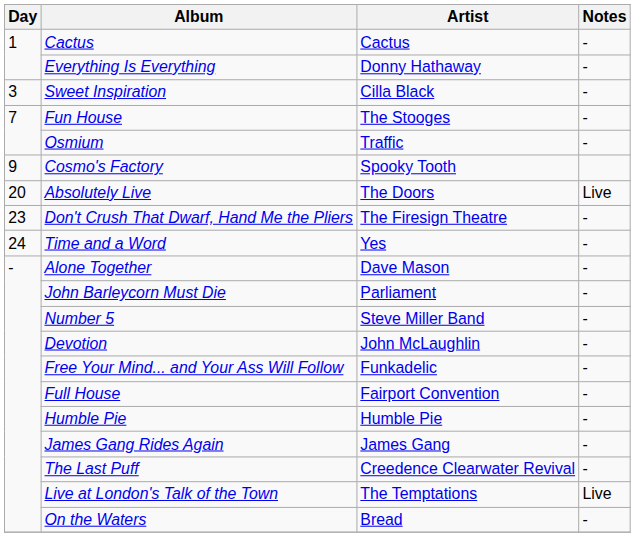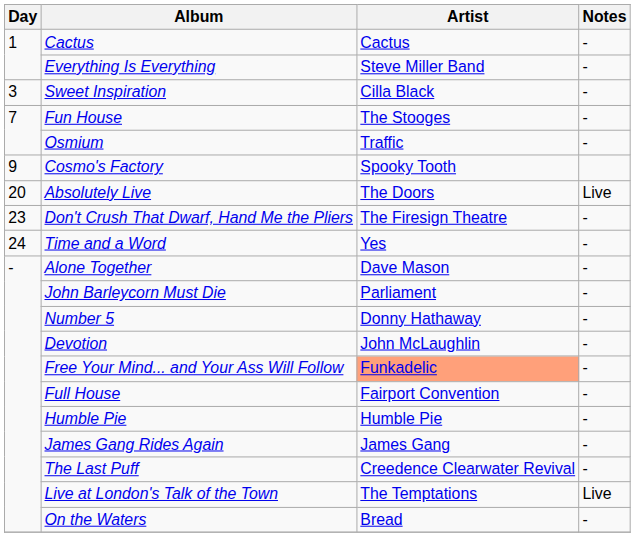 <table class="wikitable">
 <tr>
 <th>Day</th>
 <th>Album</th>
 <th>Artist</th>
 <th>Notes</th>
 </tr>
 <tr>
 <td rowspan="2" valign="top">1</td>
 <td><em><a href='#'>Cactus</a></em></td>
 <td><a href='#'>Cactus</a></td>
 <td>-</td>
 </tr>
 <tr>
 <td><em><a href='#'>Everything Is Everything</a></em></td>
-<td><a href='#'>Donny Hathaway</a></td>
+<td><a href='#'>Steve Miller Band</a></td>
 <td>-</td>
 </tr>
 <tr>
 <td rowspan="1" valign="top">3</td>
 <td><em><a href='#'>Sweet Inspiration</a></em></td>
 <td><a href='#'>Cilla Black</a></td>
 <td>-</td>
 </tr>
 <tr>
 <td rowspan="2" valign="top">7</td>
 <td><em><a href='#'>Fun House</a></em></td>
 <td><a href='#'>The Stooges</a></td>
 <td>-</td>
 </tr>
 <tr>
 <td><em><a href='#'>Osmium</a></em></td>
 <td><a href='#'>Traffic</a></td>
 <td>-</td>
 </tr>
 <tr>
 <td rowspan="1" valign="top">9</td>
 <td><em><a href='#'>Cosmo's Factory</a></em></td>
 <td><a href='#'>Spooky Tooth</a></td>
 <td></td>
 </tr>
 <tr>
 <td rowspan="1" valign="top">20</td>
 <td><em><a href='#'>Absolutely Live</a></em></td>
 <td><a href='#'>The Doors</a></td>
 <td>Live</td>
 </tr>
 <tr>
 <td rowspan="1" valign="top">23</td>
 <td><em><a href='#'>Don't Crush That Dwarf, Hand Me the Pliers</a></em></td>
 <td><a href='#'>The Firesign Theatre</a></td>
 <td>-</td>
 </tr>
 <tr>
 <td rowspan="1" valign="top">24</td>
 <td><em><a href='#'>Time and a Word</a></em></td>
 <td><a href='#'>Yes</a></td>
 <td>-</td>
 </tr>
 <tr>
 <td rowspan="11" valign="top">-</td>
 <td><em><a href='#'>Alone Together</a></em></td>
 <td><a href='#'>Dave Mason</a></td>
 <td>-</td>
 </tr>
 <tr>
 <td><em><a href='#'>John Barleycorn Must Die</a></em></td>
 <td><a href='#'>Parliament</a></td>
 <td>-</td>
 </tr>
 <tr>
 <td><em><a href='#'>Number 5</a></em></td>
-<td><a href='#'>Steve Miller Band</a></td>
+<td><a href='#'>Donny Hathaway</a></td>
 <td>-</td>
 </tr>
 <tr>
 <td><em><a href='#'>Devotion</a></em></td>
 <td><a href='#'>John McLaughlin</a></td>
 <td>-</td>
 </tr>
 <tr>
 <td><em><a href='#'>Free Your Mind... and Your Ass Will Follow</a></em></td>
-<td><a href='#'>Funkadelic</a></td>
+<td style="background: lightsalmon;"><a href='#'>Funkadelic</a></td>
 <td>-</td>
 </tr>
 <tr>
 <td><em><a href='#'>Full House</a></em></td>
 <td><a href='#'>Fairport Convention</a></td>
 <td>-</td>
 </tr>
 <tr>
 <td><em><a href='#'>Humble Pie</a></em></td>
 <td><a href='#'>Humble Pie</a></td>
 <td>-</td>
 </tr>
 <tr>
 <td><em><a href='#'>James Gang Rides Again</a></em></td>
 <td><a href='#'>James Gang</a></td>
 <td>-</td>
 </tr>
 <tr>
 <td><em><a href='#'>The Last Puff</a></em></td>
 <td><a href='#'>Creedence Clearwater Revival</a></td>
 <td>-</td>
 </tr>
 <tr>
 <td><em><a href='#'>Live at London's Talk of the Town</a></em></td>
 <td><a href='#'>The Temptations</a></td>
 <td>Live</td>
 </tr>
 <tr>
 <td><em><a href='#'>On the Waters</a></em></td>
 <td><a href='#'>Bread</a></td>
 <td>-</td>
 </tr>
 <tr>
 </tr>
 </table>
